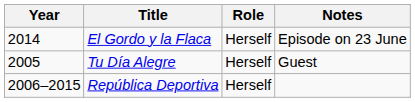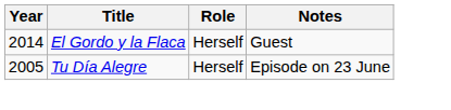 <table class="wikitable sortable">
 <tr>
 <th>Year</th>
 <th>Title</th>
 <th>Role</th>
 <th class="unsortable">Notes</th>
 </tr>
 <tr>
 <td>2014</td>
 <td><em><a href='#'>El Gordo y la Flaca</a></em></td>
 <td>Herself</td>
-<td>Episode on 23 June</td>
+<td>Guest</td>
 </tr>
 <tr>
 <td>2005</td>
 <td><em><a href='#'>Tu Día Alegre</a></em></td>
 <td>Herself</td>
-<td>Guest</td>
-</tr>
-<tr>
-<td>2006–2015</td>
-<td><em><a href='#'>República Deportiva</a></em></td>
-<td>Herself</td>
-<td></td>
+<td>Episode on 23 June</td>
 </tr>
 </table>
